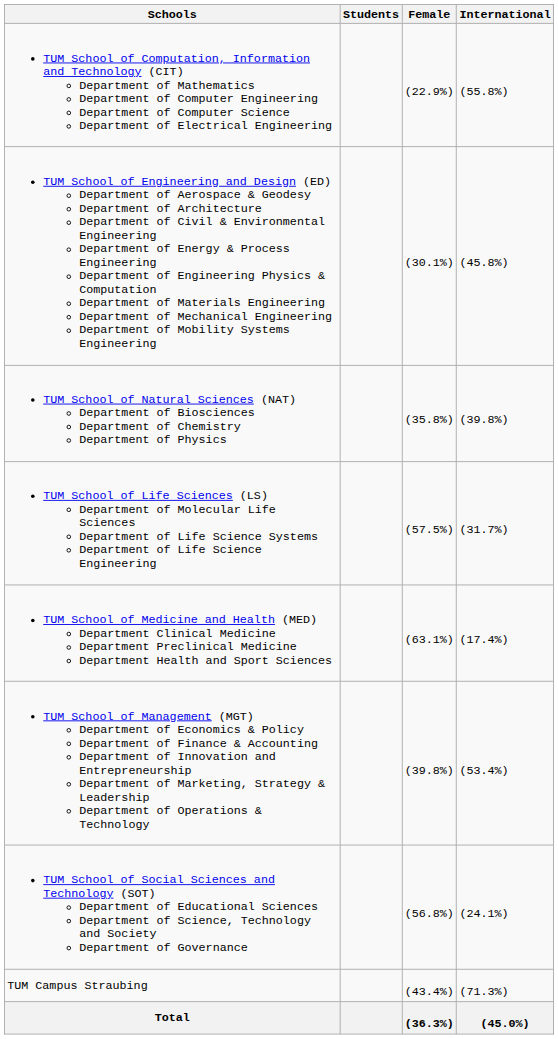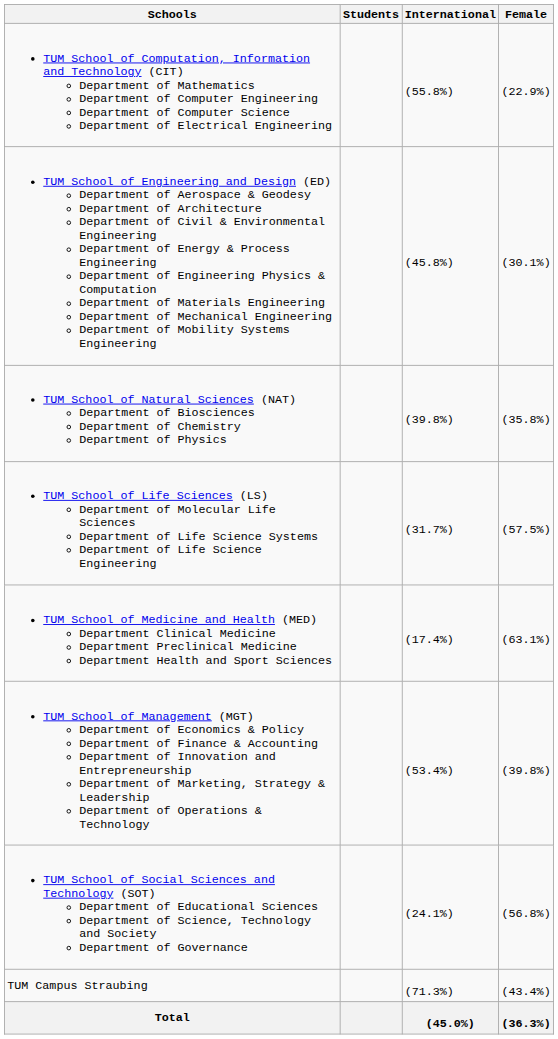 <table class="wikitable sortable">
 <tr>
 <th class="unsortable">Schools</th>
 <th>Students</th>
+<th>International</th>
 <th>Female</th>
-<th>International</th>
 </tr>
 <tr>
 <td><br><ul><li><a href='#'>TUM School of Computation, Information and Technology</a> (CIT)<ul><li>Department of Mathematics</li><li>Department of Computer Engineering</li><li>Department of Computer Science</li><li>Department of Electrical Engineering</li></ul></li></ul></td>
 <td></td>
+<td data-sort-value="55.8"><br>(55.8%)</td>
 <td data-sort-value="22.9"><br>(22.9%)</td>
-<td data-sort-value="55.8"><br>(55.8%)</td>
 </tr>
 <tr>
 <td><br><ul><li><a href='#'>TUM School of Engineering and Design</a> (ED)<ul><li>Department of Aerospace & Geodesy</li><li>Department of Architecture</li><li>Department of Civil & Environmental Engineering</li><li>Department of Energy & Process Engineering</li><li>Department of Engineering Physics & Computation</li><li>Department of Materials Engineering</li><li>Department of Mechanical Engineering</li><li>Department of Mobility Systems Engineering</li></ul></li></ul></td>
 <td></td>
+<td data-sort-value="45.8"><br>(45.8%)</td>
 <td data-sort-value="30.1"><br>(30.1%)</td>
-<td data-sort-value="45.8"><br>(45.8%)</td>
 </tr>
 <tr>
 <td><br><ul><li><a href='#'>TUM School of Natural Sciences</a> (NAT)<ul><li>Department of Biosciences</li><li>Department of Chemistry</li><li>Department of Physics</li></ul></li></ul></td>
 <td></td>
+<td data-sort-value="39.8"><br>(39.8%)</td>
 <td data-sort-value="35.8"><br>(35.8%)</td>
-<td data-sort-value="39.8"><br>(39.8%)</td>
 </tr>
 <tr>
 <td><br><ul><li><a href='#'>TUM School of Life Sciences</a> (LS)<ul><li>Department of Molecular Life Sciences</li><li>Department of Life Science Systems</li><li>Department of Life Science Engineering</li></ul></li></ul></td>
 <td></td>
+<td data-sort-value="31.7"><br>(31.7%)</td>
 <td data-sort-value="57.5"><br>(57.5%)</td>
-<td data-sort-value="31.7"><br>(31.7%)</td>
 </tr>
 <tr>
 <td><br><ul><li><a href='#'>TUM School of Medicine and Health</a> (MED)<ul><li>Department Clinical Medicine</li><li>Department Preclinical Medicine</li><li>Department Health and Sport Sciences</li></ul></li></ul></td>
 <td></td>
+<td data-sort-value="17.4"><br>(17.4%)</td>
 <td data-sort-value="63.1"><br>(63.1%)</td>
-<td data-sort-value="17.4"><br>(17.4%)</td>
 </tr>
 <tr>
 <td><br><ul><li><a href='#'>TUM School of Management</a> (MGT)<ul><li>Department of Economics & Policy</li><li>Department of Finance & Accounting</li><li>Department of Innovation and Entrepreneurship</li><li>Department of Marketing, Strategy & Leadership</li><li>Department of Operations & Technology</li></ul></li></ul></td>
 <td></td>
+<td data-sort-value="53.4"><br>(53.4%)</td>
 <td data-sort-value="39.8"><br>(39.8%)</td>
-<td data-sort-value="53.4"><br>(53.4%)</td>
 </tr>
 <tr>
 <td><br><ul><li><a href='#'>TUM School of Social Sciences and Technology</a> (SOT)<ul><li>Department of Educational Sciences</li><li>Department of Science, Technology and Society</li><li>Department of Governance</li></ul></li></ul></td>
 <td></td>
+<td data-sort-value="24.1"><br>(24.1%)</td>
 <td data-sort-value="56.8"><br>(56.8%)</td>
-<td data-sort-value="24.1"><br>(24.1%)</td>
 </tr>
 <tr>
 <td>TUM Campus Straubing</td>
 <td></td>
+<td data-sort-value="71.3"><br>(71.3%)</td>
 <td data-sort-value="43.4"><br>(43.4%)</td>
-<td data-sort-value="71.3"><br>(71.3%)</td>
 </tr>
 <tr class="sortbottom">
 <th>Total</th>
 <th></th>
+<th data-sort-value="45.0"><br>(45.0%)</th>
 <th data-sort-value="36.3"><br>(36.3%)</th>
-<th data-sort-value="45.0"><br>(45.0%)</th>
 </tr>
 </table>
